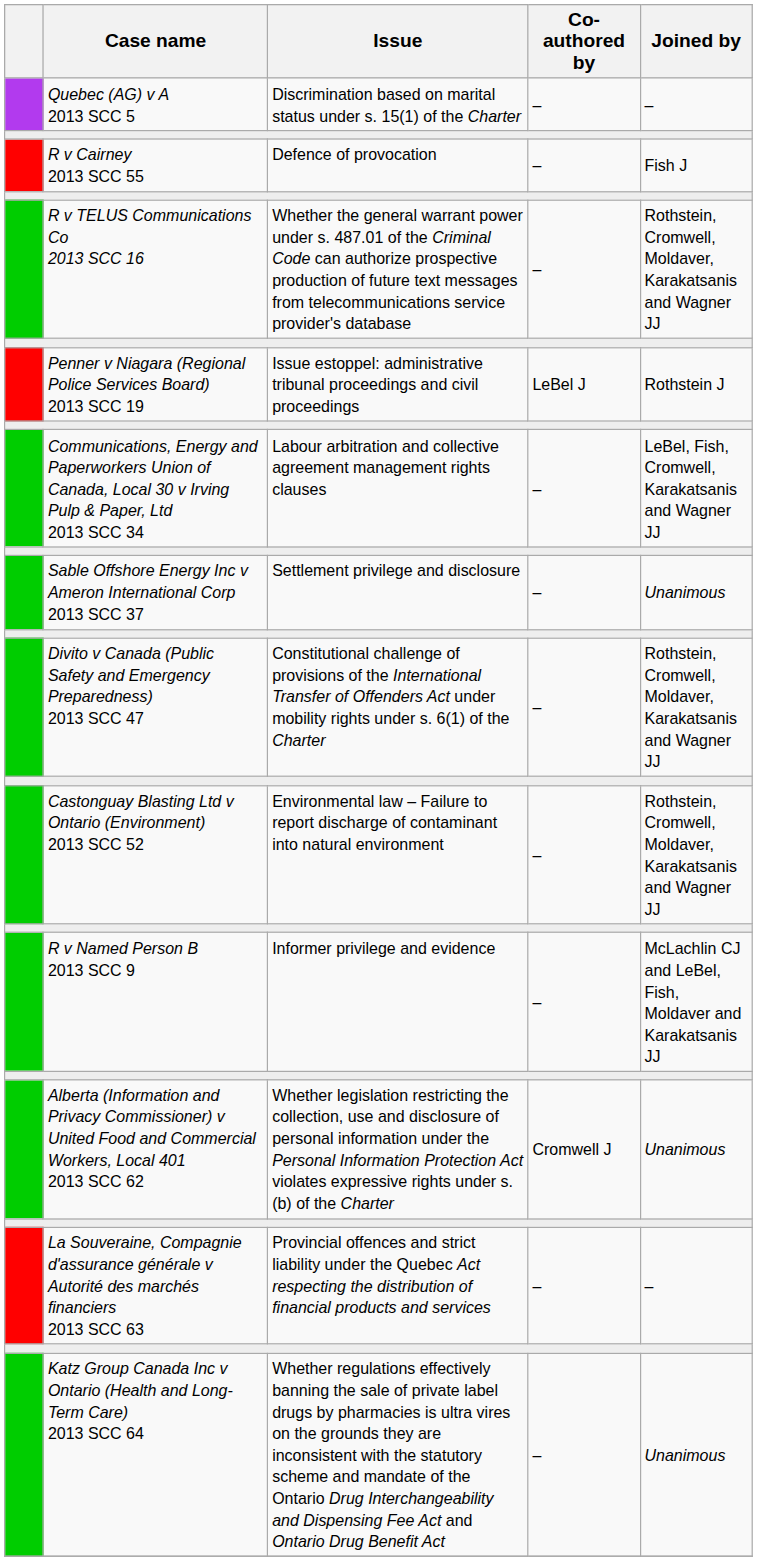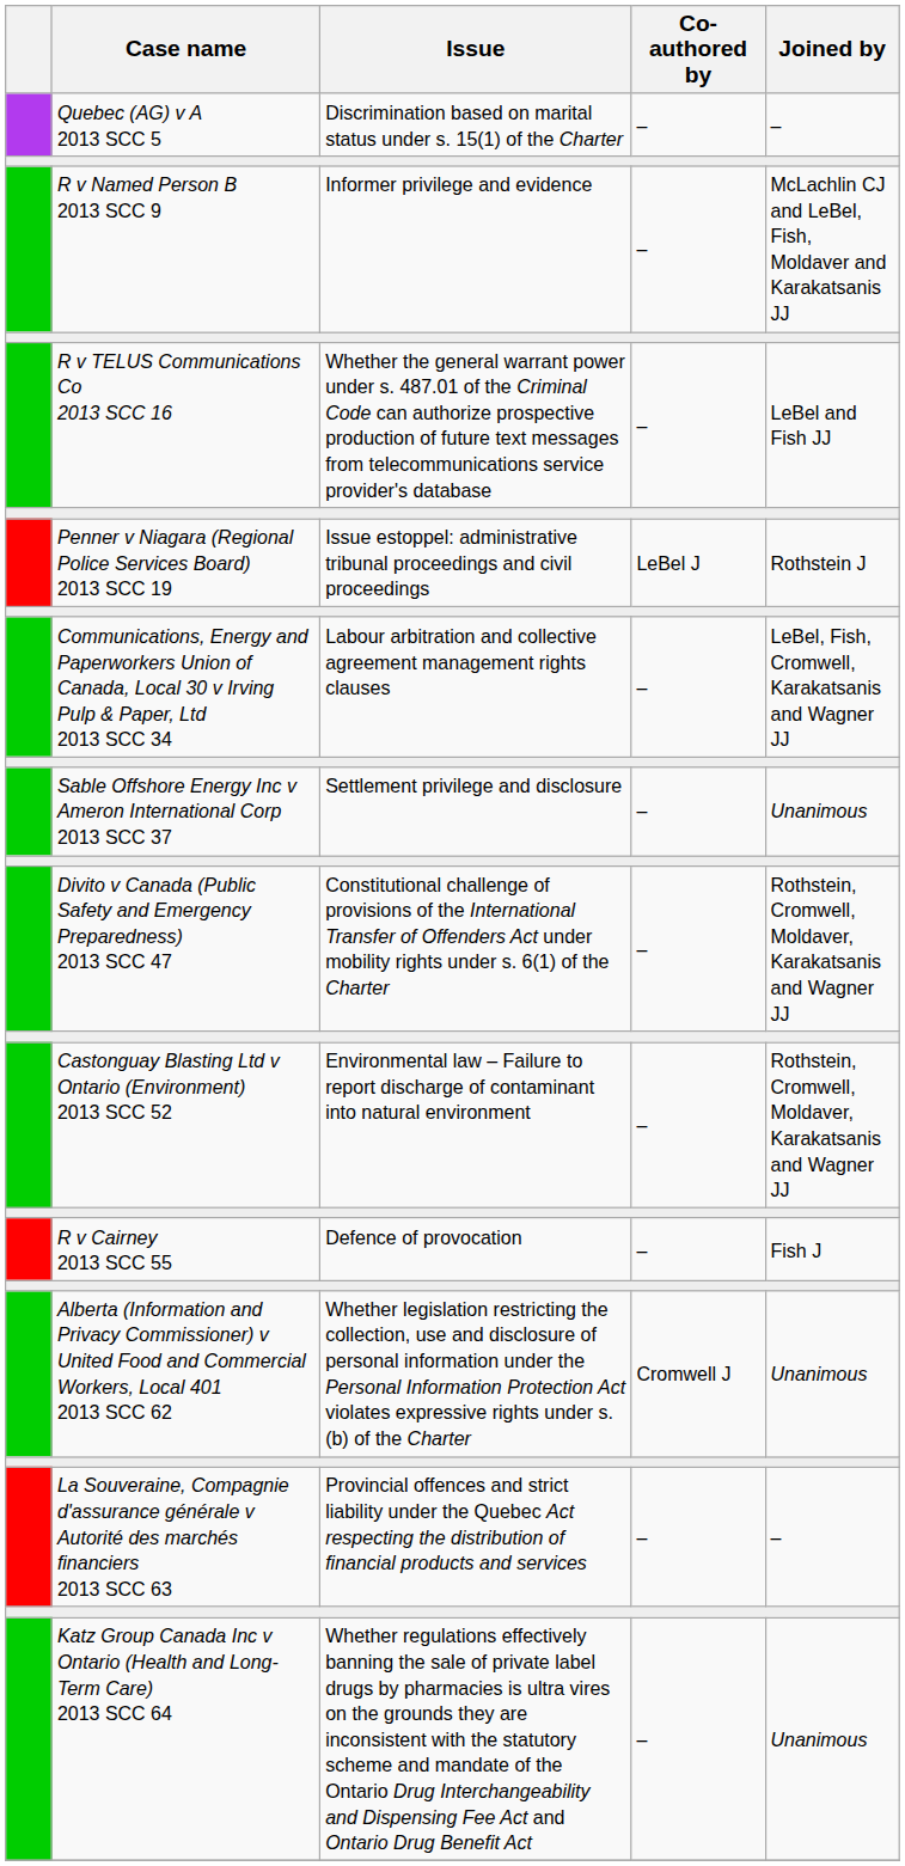 <table class="wikitable" width=100%>
 <tr bgcolor="#CCCCCC">
 <th width=25px></th>
 <th width=30%>Case name</th>
 <th>Issue</th>
 <th width=15%>Co-authored by</th>
 <th width=15%>Joined by</th>
 </tr>
 <tr>
 <td bgcolor="B23AEE"></td>
 <td align=left valign=top><small><em>Quebec (AG) v A</em><br> 2013 SCC 5 </small></td>
 <td valign=top><small>Discrimination based on marital status under s. 15(1) of the <em>Charter</em></small></td>
 <td><small> –</small></td>
 <td><small>  –</small></td>
 </tr>
 <tr>
 <td bgcolor=#EEEEEE colspan=5 valign=top><small></small></td>
 </tr>
 <tr>
-<td bgcolor="red"></td>
-<td align=left valign=top><small><em>R v Cairney</em><br> 2013 SCC 55 </small></td>
-<td valign=top><small>Defence of provocation</small></td>
+<td bgcolor="00cd00"></td>
+<td align=left valign=top><small><em>R v Named Person B</em><br> 2013 SCC 9 </small></td>
+<td valign=top><small>Informer privilege and evidence</small></td>
 <td><small> –</small></td>
-<td><small> Fish J</small></td>
+<td><small> McLachlin CJ and LeBel, Fish, Moldaver and Karakatsanis JJ</small></td>
 </tr>
 <tr>
 <td bgcolor=#EEEEEE colspan=5 valign=top><small></small></td>
 </tr>
 <tr>
 <td bgcolor="00cd00"></td>
 <td align=left valign=top><small><em>R v TELUS Communications Co<br> 2013 SCC 16</em> </small></td>
 <td valign=top><small>Whether the general warrant power under s. 487.01 of the <em>Criminal Code</em> can authorize prospective production of future text messages from telecommunications service provider's database</small></td>
 <td><small> –</small></td>
-<td><small> Rothstein, Cromwell, Moldaver, Karakatsanis and Wagner JJ</small></td>
+<td><small> LeBel and Fish JJ</small></td>
 </tr>
 <tr>
 <td bgcolor=#EEEEEE colspan=5 valign=top><small></small></td>
 </tr>
 <tr>
 <td bgcolor="red"></td>
 <td align=left valign=top><small><em>Penner v Niagara (Regional Police Services Board)</em><br> 2013 SCC 19 </small></td>
 <td valign=top><small>Issue estoppel: administrative tribunal proceedings and civil proceedings</small></td>
 <td><small> LeBel J</small></td>
 <td><small> Rothstein J</small></td>
 </tr>
 <tr>
 <td bgcolor=#EEEEEE colspan=5 valign=top><small></small></td>
 </tr>
 <tr>
 <td bgcolor="00cd00"></td>
 <td align=left valign=top><small><em>Communications, Energy and Paperworkers Union of Canada, Local 30 v Irving Pulp & Paper, Ltd</em><br> 2013 SCC 34 </small></td>
 <td valign=top><small>Labour arbitration and collective agreement management rights clauses</small></td>
 <td><small> –</small></td>
 <td><small> LeBel, Fish, Cromwell, Karakatsanis and Wagner JJ</small></td>
 </tr>
 <tr>
 <td bgcolor=#EEEEEE colspan=5 valign=top><small></small></td>
 </tr>
 <tr>
 <td bgcolor="00cd00"></td>
 <td align=left valign=top><small><em>Sable Offshore Energy Inc v Ameron International Corp</em><br> 2013 SCC 37 </small></td>
 <td valign=top><small>Settlement privilege and disclosure</small></td>
 <td><small> –</small></td>
 <td><small> <em>Unanimous</em></small></td>
 </tr>
 <tr>
 <td bgcolor=#EEEEEE colspan=5 valign=top><small></small></td>
 </tr>
 <tr>
 <td bgcolor="00cd00"></td>
 <td align=left valign=top><small><em>Divito v Canada (Public Safety and Emergency Preparedness)</em><br> 2013 SCC 47 </small></td>
 <td valign=top><small>Constitutional challenge of provisions of the <em>International Transfer of Offenders Act</em> under mobility rights under s. 6(1) of the <em>Charter</em></small></td>
 <td><small> –</small></td>
 <td><small> Rothstein, Cromwell, Moldaver, Karakatsanis and Wagner JJ</small></td>
 </tr>
 <tr>
 <td bgcolor=#EEEEEE colspan=5 valign=top><small></small></td>
 </tr>
 <tr>
 <td bgcolor="00cd00"></td>
 <td align=left valign=top><small><em>Castonguay Blasting Ltd v Ontario (Environment)</em><br> 2013 SCC 52 </small></td>
 <td valign=top><small>Environmental law – Failure to report discharge of contaminant into natural environment</small></td>
 <td><small> –</small></td>
 <td><small> Rothstein, Cromwell, Moldaver, Karakatsanis and Wagner JJ</small></td>
 </tr>
 <tr>
 <td bgcolor=#EEEEEE colspan=5 valign=top><small></small></td>
 </tr>
 <tr>
-<td bgcolor="00cd00"></td>
-<td align=left valign=top><small><em>R v Named Person B</em><br> 2013 SCC 9 </small></td>
-<td valign=top><small>Informer privilege and evidence</small></td>
+<td bgcolor="red"></td>
+<td align=left valign=top><small><em>R v Cairney</em><br> 2013 SCC 55 </small></td>
+<td valign=top><small>Defence of provocation</small></td>
 <td><small> –</small></td>
-<td><small> McLachlin CJ and LeBel, Fish, Moldaver and Karakatsanis JJ</small></td>
+<td><small> Fish J</small></td>
 </tr>
 <tr>
 <td bgcolor=#EEEEEE colspan=5 valign=top><small></small></td>
 </tr>
 <tr>
 <td bgcolor="00cd00"></td>
 <td align=left valign=top><small><em>Alberta (Information and Privacy Commissioner) v United Food and Commercial Workers, Local 401</em><br> 2013 SCC 62 </small></td>
 <td valign=top><small>Whether legislation restricting the collection, use and disclosure of personal information under the <em>Personal Information Protection Act</em> violates expressive rights under s. (b) of the <em>Charter</em></small></td>
 <td><small> Cromwell J</small></td>
 <td><small> <em>Unanimous</em></small></td>
 </tr>
 <tr>
 <td bgcolor=#EEEEEE colspan=5 valign=top><small></small></td>
 </tr>
 <tr>
 <td bgcolor="red"></td>
 <td align=left valign=top><small><em>La Souveraine, Compagnie d'assurance générale v Autorité des marchés financiers</em><br> 2013 SCC 63 </small></td>
 <td valign=top><small>Provincial offences and strict liability under the Quebec <em>Act respecting the distribution of financial products and services</em></small></td>
 <td><small> –</small></td>
 <td><small> –</small></td>
 </tr>
 <tr>
 <td bgcolor=#EEEEEE colspan=5 valign=top><small></small></td>
 </tr>
 <tr>
 <td bgcolor="00cd00"></td>
 <td align=left valign=top><small><em>Katz Group Canada Inc v Ontario (Health and Long-Term Care)</em><br> 2013 SCC 64 </small></td>
 <td valign=top><small>Whether regulations effectively banning the sale of private label drugs by pharmacies is ultra vires on the grounds they are inconsistent with the statutory scheme and mandate of the Ontario <em>Drug Interchangeability and Dispensing Fee Act</em> and <em>Ontario Drug Benefit Act</em></small></td>
 <td><small> –</small></td>
 <td><small> <em>Unanimous</em></small></td>
 </tr>
 <tr>
 </tr>
 </table>
